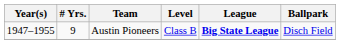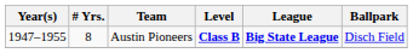 <table class="wikitable" style="text-align:center; font-size: 95%;">
 <tr>
 <th>Year(s)</th>
 <th># Yrs.</th>
 <th>Team</th>
 <th>Level</th>
 <th>League</th>
 <th>Ballpark</th>
 </tr>
 <tr>
 <td>1947–1955</td>
-<td>9</td>
+<td>8</td>
 <td>Austin Pioneers</td>
-<td><a href='#'>Class B</a></td>
+<td><strong><a href='#'>Class B</a></strong></td>
 <td><strong><a href='#'>Big State League</a></strong></td>
 <td><a href='#'>Disch Field</a></td>
 </tr>
 <tr>
 </tr>
 </table>
